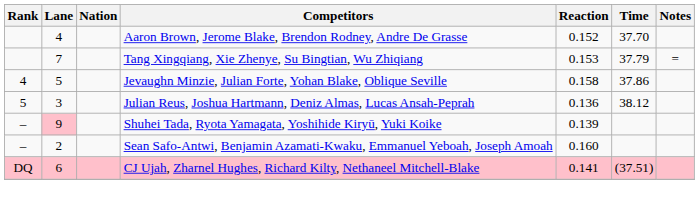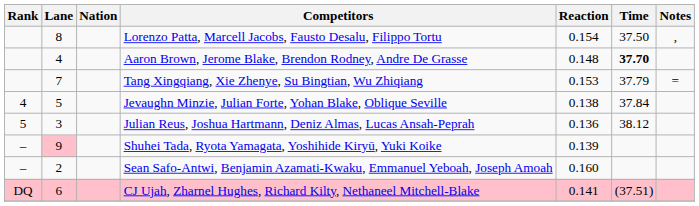 <table class="wikitable sortable" style="text-align:center; font-size:95%">
 <tr>
 <th>Rank</th>
 <th>Lane</th>
 <th>Nation</th>
 <th>Competitors</th>
 <th>Reaction</th>
 <th>Time</th>
 <th>Notes</th>
 </tr>
 <tr>
 <td></td>
+<td>8</td>
+<td align=left></td>
+<td align=left><a href='#'>Lorenzo Patta</a>, <a href='#'>Marcell Jacobs</a>, <a href='#'>Fausto Desalu</a>, <a href='#'>Filippo Tortu</a></td>
+<td>0.154</td>
+<td>37.50</td>
+<td>, </td>
+</tr>
+<tr>
+<td></td>
 <td>4</td>
 <td align=left></td>
 <td align=left><a href='#'>Aaron Brown</a>, <a href='#'>Jerome Blake</a>, <a href='#'>Brendon Rodney</a>, <a href='#'>Andre De Grasse</a></td>
-<td>0.152</td>
-<td>37.70</td>
+<td>0.148</td>
+<td><strong>37.70</strong></td>
 <td></td>
 </tr>
 <tr>
 <td></td>
 <td>7</td>
 <td align=left></td>
 <td align=left><a href='#'>Tang Xingqiang</a>, <a href='#'>Xie Zhenye</a>, <a href='#'>Su Bingtian</a>, <a href='#'>Wu Zhiqiang</a></td>
 <td>0.153</td>
 <td>37.79</td>
 <td>=</td>
 </tr>
 <tr>
 <td>4</td>
 <td>5</td>
 <td align=left></td>
 <td align=left><a href='#'>Jevaughn Minzie</a>, <a href='#'>Julian Forte</a>, <a href='#'>Yohan Blake</a>, <a href='#'>Oblique Seville</a></td>
-<td>0.158</td>
-<td>37.86</td>
+<td>0.138</td>
+<td>37.84</td>
 <td></td>
 </tr>
 <tr>
 <td>5</td>
 <td>3</td>
 <td align=left></td>
 <td align=left><a href='#'>Julian Reus</a>, <a href='#'>Joshua Hartmann</a>, <a href='#'>Deniz Almas</a>, <a href='#'>Lucas Ansah-Peprah</a></td>
 <td>0.136</td>
 <td>38.12</td>
 <td></td>
 </tr>
 <tr>
 <td>–</td>
 <td style="background: pink;">9</td>
 <td align=left></td>
 <td align=left><a href='#'>Shuhei Tada</a>, <a href='#'>Ryota Yamagata</a>, <a href='#'>Yoshihide Kiryū</a>, <a href='#'>Yuki Koike</a></td>
 <td>0.139</td>
 <td></td>
 <td></td>
 </tr>
 <tr>
 <td>–</td>
 <td>2</td>
 <td align=left></td>
 <td align=left><a href='#'>Sean Safo-Antwi</a>, <a href='#'>Benjamin Azamati-Kwaku</a>, <a href='#'>Emmanuel Yeboah</a>, <a href='#'>Joseph Amoah</a></td>
 <td>0.160</td>
 <td></td>
 <td></td>
 </tr>
 <tr bgcolor=pink>
 <td>DQ</td>
 <td>6</td>
 <td align=left></td>
 <td align=left><a href='#'>CJ Ujah</a>, <a href='#'>Zharnel Hughes</a>, <a href='#'>Richard Kilty</a>, <a href='#'>Nethaneel Mitchell-Blake</a></td>
 <td>0.141</td>
 <td> (37.51)</td>
 <td></td>
 </tr>
 <tr>
 </tr>
 </table>
